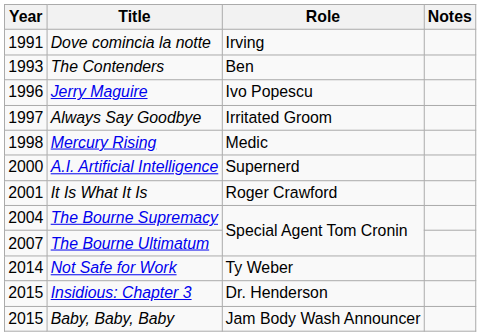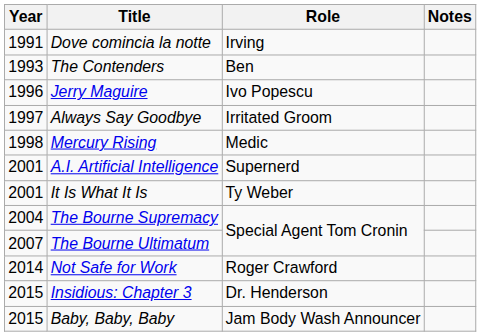 <table class="wikitable sortable">
 <tr>
 <th>Year</th>
 <th>Title</th>
 <th>Role</th>
 <th class="unsortable">Notes</th>
 </tr>
 <tr>
 <td>1991</td>
 <td><em>Dove comincia la notte</em></td>
 <td>Irving</td>
 <td></td>
 </tr>
 <tr>
 <td>1993</td>
 <td><em>The Contenders</em></td>
 <td>Ben</td>
 <td></td>
 </tr>
 <tr>
 <td>1996</td>
 <td><em><a href='#'>Jerry Maguire</a></em></td>
 <td>Ivo Popescu</td>
 <td></td>
 </tr>
 <tr>
 <td>1997</td>
 <td><em>Always Say Goodbye</em></td>
 <td>Irritated Groom</td>
 <td></td>
 </tr>
 <tr>
 <td>1998</td>
 <td><em><a href='#'>Mercury Rising</a></em></td>
 <td>Medic</td>
 <td></td>
 </tr>
 <tr>
-<td>2000</td>
+<td>2001</td>
 <td><em><a href='#'>A.I. Artificial Intelligence</a></em></td>
 <td>Supernerd</td>
 <td></td>
 </tr>
 <tr>
 <td>2001</td>
 <td><em>It Is What It Is</em></td>
-<td>Roger Crawford</td>
+<td>Ty Weber</td>
 <td></td>
 </tr>
 <tr>
 <td>2004</td>
 <td><a href='#'><em>The Bourne Supremacy</em></a></td>
 <td rowspan="2">Special Agent Tom Cronin</td>
 <td></td>
 </tr>
 <tr>
 <td>2007</td>
 <td><a href='#'><em>The Bourne Ultimatum</em></a></td>
 <td></td>
 </tr>
 <tr>
 <td>2014</td>
 <td><em><a href='#'>Not Safe for Work</a></em></td>
-<td>Ty Weber</td>
+<td>Roger Crawford</td>
 <td></td>
 </tr>
 <tr>
 <td>2015</td>
 <td><em><a href='#'>Insidious: Chapter 3</a></em></td>
 <td>Dr. Henderson</td>
 <td></td>
 </tr>
 <tr>
 <td>2015</td>
 <td><em>Baby, Baby, Baby</em></td>
 <td>Jam Body Wash Announcer</td>
 <td></td>
 </tr>
 </table>
